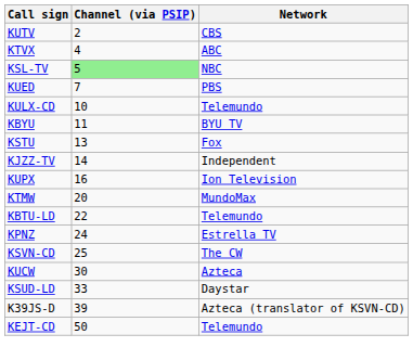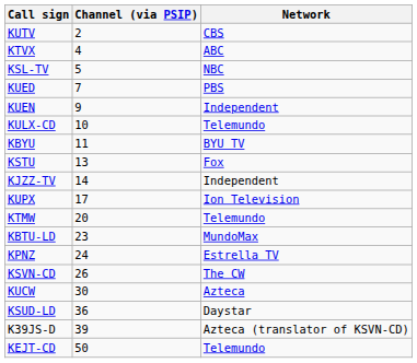 <table class="wikitable sortable">
 <tr>
 <th><strong>Call sign</strong></th>
 <th><strong>Channel (via <a href='#'>PSIP</a>)</strong></th>
 <th><strong>Network</strong></th>
 </tr>
 <tr>
 <td><a href='#'>KUTV</a></td>
 <td>2</td>
 <td><a href='#'>CBS</a></td>
 </tr>
 <tr>
 <td><a href='#'>KTVX</a></td>
 <td>4</td>
 <td><a href='#'>ABC</a></td>
 </tr>
 <tr>
 <td><a href='#'>KSL-TV</a></td>
-<td style="background: lightgreen;">5</td>
+<td>5</td>
 <td><a href='#'>NBC</a></td>
 </tr>
 <tr>
 <td><a href='#'>KUED</a></td>
 <td>7</td>
 <td><a href='#'>PBS</a></td>
+</tr>
+<tr>
+<td><a href='#'>KUEN</a></td>
+<td>9</td>
+<td><a href='#'>Independent</a></td>
 </tr>
 <tr>
 <td><a href='#'>KULX-CD</a></td>
 <td>10</td>
 <td><a href='#'>Telemundo</a></td>
 </tr>
 <tr>
 <td><a href='#'>KBYU</a></td>
 <td>11</td>
 <td><a href='#'>BYU TV</a></td>
 </tr>
 <tr>
 <td><a href='#'>KSTU</a></td>
 <td>13</td>
 <td><a href='#'>Fox</a></td>
 </tr>
 <tr>
 <td><a href='#'>KJZZ-TV</a></td>
 <td>14</td>
 <td>Independent</td>
 </tr>
 <tr>
 <td><a href='#'>KUPX</a></td>
-<td>16</td>
+<td>17</td>
 <td><a href='#'>Ion Television</a></td>
 </tr>
 <tr>
 <td><a href='#'>KTMW</a></td>
 <td>20</td>
-<td><a href='#'>MundoMax</a></td>
+<td><a href='#'>Telemundo</a></td>
 </tr>
 <tr>
 <td><a href='#'>KBTU-LD</a></td>
-<td>22</td>
-<td><a href='#'>Telemundo</a></td>
+<td>23</td>
+<td><a href='#'>MundoMax</a></td>
 </tr>
 <tr>
 <td><a href='#'>KPNZ</a></td>
 <td>24</td>
 <td><a href='#'>Estrella TV</a></td>
 </tr>
 <tr>
 <td><a href='#'>KSVN-CD</a></td>
-<td>25</td>
+<td>26</td>
 <td><a href='#'>The CW</a></td>
 </tr>
 <tr>
 <td><a href='#'>KUCW</a></td>
 <td>30</td>
 <td><a href='#'>Azteca</a></td>
 </tr>
 <tr>
 <td><a href='#'>KSUD-LD</a></td>
-<td>33</td>
+<td>36</td>
 <td>Daystar</td>
 </tr>
 <tr>
 <td>K39JS-D</td>
 <td>39</td>
 <td>Azteca (translator of KSVN-CD)</td>
 </tr>
 <tr>
 <td><a href='#'>KEJT-CD</a></td>
 <td>50</td>
 <td><a href='#'>Telemundo</a></td>
 </tr>
 </table>
